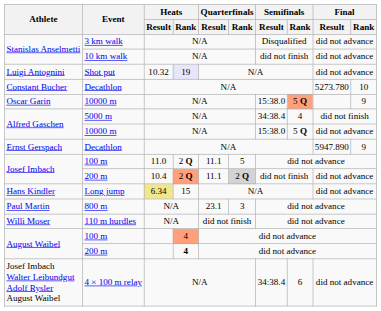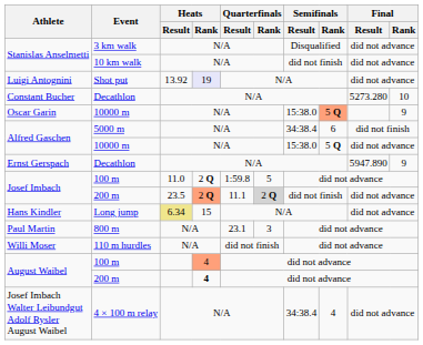 <table class=wikitable style="font-size:90%">
 <tr>
 <th rowspan=2>Athlete</th>
 <th rowspan=2>Event</th>
 <th colspan=2>Heats</th>
 <th colspan=2>Quarterfinals</th>
 <th colspan=2>Semifinals</th>
 <th colspan=2>Final</th>
 </tr>
 <tr>
 <th>Result</th>
 <th>Rank</th>
 <th>Result</th>
 <th>Rank</th>
 <th>Result</th>
 <th>Rank</th>
 <th>Result</th>
 <th>Rank</th>
 </tr>
 <tr>
 <td rowspan=2><a href='#'>Stanislas Anselmetti</a></td>
 <td><a href='#'>3 km walk</a></td>
 <td align=center colspan=4>N/A</td>
 <td align=center colspan=2>Disqualified</td>
 <td align=center colspan=2>did not advance</td>
 </tr>
 <tr>
 <td><a href='#'>10 km walk</a></td>
 <td align=center colspan=4>N/A</td>
 <td align=center colspan=2>did not finish</td>
 <td align=center colspan=2>did not advance</td>
 </tr>
 <tr>
 <td><a href='#'>Luigi Antognini</a></td>
 <td><a href='#'>Shot put</a></td>
-<td align=center>10.32</td>
+<td align=center>13.92</td>
 <td align=center style="background: lavender;">19</td>
 <td align=center colspan=4>N/A</td>
 <td align=center colspan=2>did not advance</td>
 </tr>
 <tr>
 <td><a href='#'>Constant Bucher</a></td>
 <td><a href='#'>Decathlon</a></td>
 <td align=center colspan=6>N/A</td>
-<td align=center>5273.780</td>
+<td align=center>5273.280</td>
 <td align=center>10</td>
 </tr>
 <tr>
 <td><a href='#'>Oscar Garin</a></td>
 <td><a href='#'>10000 m</a></td>
 <td align=center colspan=4>N/A</td>
 <td align=center>15:38.0</td>
 <td align=center style="background: lightsalmon;">5 <strong>Q</strong></td>
 <td align=center></td>
 <td align=center>9</td>
 </tr>
 <tr>
 <td rowspan=2><a href='#'>Alfred Gaschen</a></td>
 <td><a href='#'>5000 m</a></td>
 <td align=center colspan=4>N/A</td>
 <td align=center>34:38.4</td>
-<td align=center>4</td>
+<td align=center>6</td>
 <td align=center colspan=2>did not finish</td>
 </tr>
 <tr>
 <td><a href='#'>10000 m</a></td>
 <td align=center colspan=4>N/A</td>
 <td align=center>15:38.0</td>
 <td align=center>5 <strong>Q</strong></td>
 <td align=center colspan=2>did not advance</td>
 </tr>
 <tr>
 <td><a href='#'>Ernst Gerspach</a></td>
 <td><a href='#'>Decathlon</a></td>
 <td align=center colspan=6>N/A</td>
 <td align=center>5947.890</td>
 <td align=center>9</td>
 </tr>
 <tr>
 <td rowspan=2><a href='#'>Josef Imbach</a></td>
 <td><a href='#'>100 m</a></td>
 <td align=center>11.0</td>
 <td align=center>2 <strong>Q</strong></td>
-<td align=center>11.1</td>
+<td align=center>1:59.8</td>
 <td align=center>5</td>
 <td align=center colspan=4>did not advance</td>
 </tr>
 <tr>
 <td><a href='#'>200 m</a></td>
-<td align=center>10.4</td>
+<td align=center>23.5</td>
 <td align=center style="background: lightsalmon;">2 <strong>Q</strong></td>
 <td align=center>11.1</td>
 <td align=center style="background: lightgrey;">2 <strong>Q</strong></td>
 <td align=center colspan=2>did not finish</td>
 <td align=center colspan=2>did not advance</td>
 </tr>
 <tr>
 <td><a href='#'>Hans Kindler</a></td>
 <td><a href='#'>Long jump</a></td>
 <td align=center style="background: khaki;">6.34</td>
 <td align=center>15</td>
 <td align=center colspan=4>N/A</td>
 <td align=center colspan=2>did not advance</td>
 </tr>
 <tr>
 <td><a href='#'>Paul Martin</a></td>
 <td><a href='#'>800 m</a></td>
 <td align=center colspan=2>N/A</td>
 <td align=center>23.1</td>
 <td align=center>3</td>
 <td align=center colspan=4>did not advance</td>
 </tr>
 <tr>
 <td><a href='#'>Willi Moser</a></td>
 <td><a href='#'>110 m hurdles</a></td>
 <td align=center colspan=2>N/A</td>
 <td align=center colspan=2>did not finish</td>
 <td align=center colspan=4>did not advance</td>
 </tr>
 <tr>
 <td rowspan=2><a href='#'>August Waibel</a></td>
 <td><a href='#'>100 m</a></td>
 <td align=center></td>
 <td align=center style="background: lightsalmon;">4</td>
 <td align=center colspan=6>did not advance</td>
 </tr>
 <tr>
 <td><a href='#'>200 m</a></td>
 <td align=center></td>
 <td align=center><strong>4</strong></td>
 <td align=center colspan=6>did not advance</td>
 </tr>
 <tr>
 <td>Josef Imbach <br> <a href='#'>Walter Leibundgut</a> <br> <a href='#'>Adolf Rysler</a> <br> August Waibel</td>
 <td><a href='#'>4 × 100 m relay</a></td>
 <td align=center colspan=4>N/A</td>
 <td align=center>34:38.4</td>
-<td align=center>6</td>
+<td align=center>4</td>
 <td align=center colspan=2>did not advance</td>
 </tr>
 </table>
